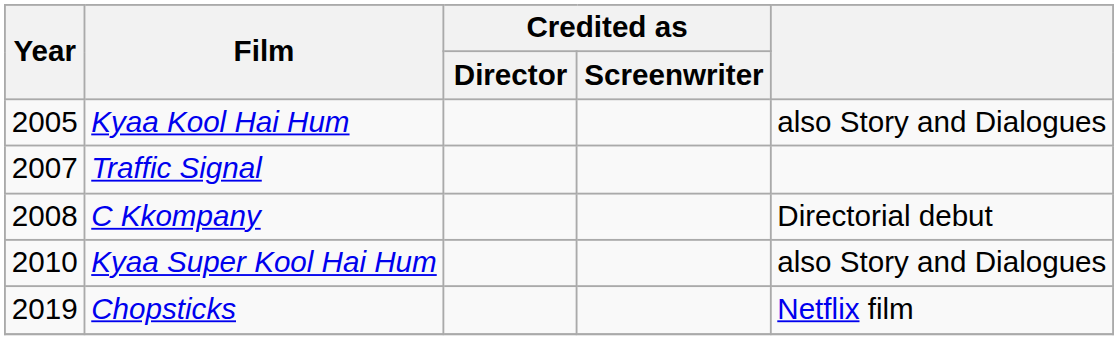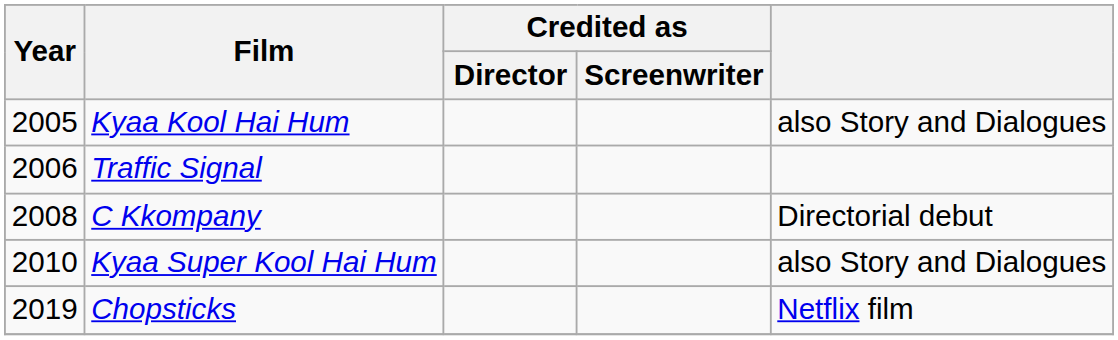 <table class="wikitable">
 <tr>
 <th rowspan="2">Year</th>
 <th rowspan="2">Film</th>
 <th colspan="2">Credited as</th>
 <th rowspan="2"></th>
 </tr>
 <tr>
 <th width="65">Director</th>
 <th width="65">Screenwriter</th>
 </tr>
 <tr>
 <td>2005</td>
 <td><em><a href='#'>Kyaa Kool Hai Hum</a></em></td>
 <td></td>
 <td></td>
 <td>also Story and Dialogues</td>
 </tr>
 <tr>
-<td>2007</td>
+<td>2006</td>
 <td><em><a href='#'>Traffic Signal</a></em></td>
 <td></td>
 <td></td>
 <td></td>
 </tr>
 <tr>
 <td>2008</td>
 <td><em><a href='#'>C Kkompany</a></em></td>
 <td></td>
 <td></td>
 <td>Directorial debut </td>
 </tr>
 <tr>
 <td>2010</td>
 <td><em><a href='#'>Kyaa Super Kool Hai Hum</a></em></td>
 <td></td>
 <td></td>
 <td>also Story and Dialogues</td>
 </tr>
 <tr>
 <td>2019</td>
 <td><em><a href='#'>Chopsticks</a></em></td>
 <td></td>
 <td></td>
 <td><a href='#'>Netflix</a> film</td>
 </tr>
 <tr>
 </tr>
 </table>
